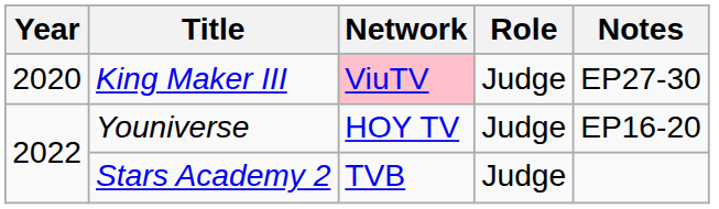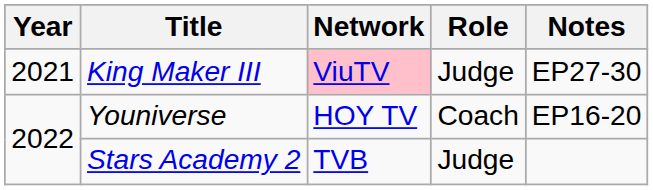 <table class="wikitable plainrowheaders">
 <tr>
 <th scope="col">Year</th>
 <th scope="col">Title</th>
 <th scope="col">Network</th>
 <th scope="col">Role</th>
 <th scope="col">Notes</th>
 </tr>
 <tr>
-<td>2020</td>
+<td>2021</td>
 <td><em><a href='#'>King Maker III</a></em></td>
 <td style="background: pink;"><a href='#'>ViuTV</a></td>
 <td>Judge</td>
 <td>EP27-30</td>
 </tr>
 <tr>
 <td rowspan="2">2022</td>
 <td><em>Youniverse</em></td>
 <td><a href='#'>HOY TV</a></td>
-<td>Judge</td>
+<td>Coach</td>
 <td>EP16-20</td>
 </tr>
 <tr>
 <td><em><a href='#'>Stars Academy 2</a></em></td>
 <td><a href='#'>TVB</a></td>
 <td>Judge</td>
 <td></td>
 </tr>
 </table>
